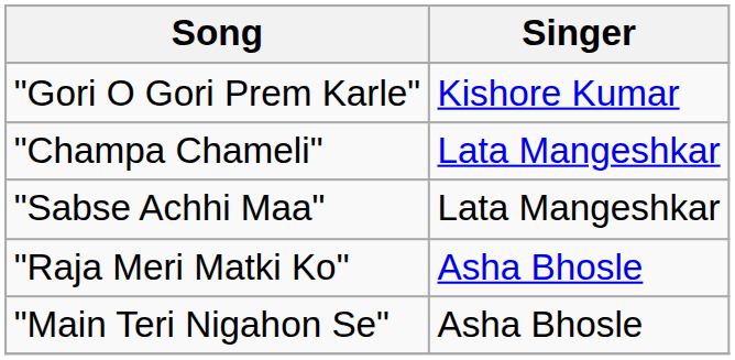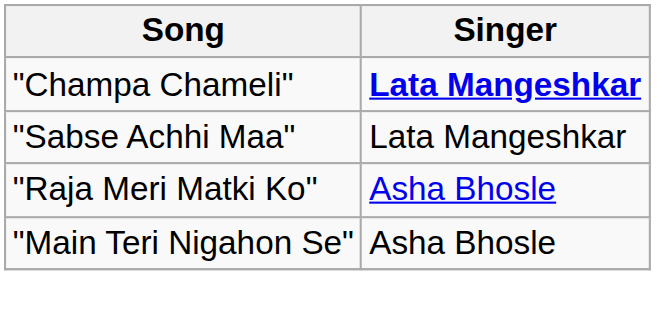 <table class="wikitable">
 <tr>
 <th>Song</th>
 <th>Singer</th>
 </tr>
 <tr>
-<td>"Gori O Gori Prem Karle"</td>
-<td><a href='#'>Kishore Kumar</a></td>
-</tr>
-<tr>
 <td>"Champa Chameli"</td>
-<td><a href='#'>Lata Mangeshkar</a></td>
+<td><strong><a href='#'>Lata Mangeshkar</a></strong></td>
 </tr>
 <tr>
 <td>"Sabse Achhi Maa"</td>
 <td>Lata Mangeshkar</td>
 </tr>
 <tr>
 <td>"Raja Meri Matki Ko"</td>
 <td><a href='#'>Asha Bhosle</a></td>
 </tr>
 <tr>
 <td>"Main Teri Nigahon Se"</td>
 <td>Asha Bhosle</td>
 </tr>
 <tr>
 </tr>
 </table>
